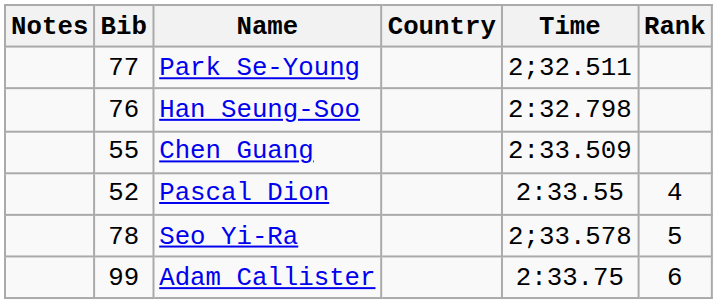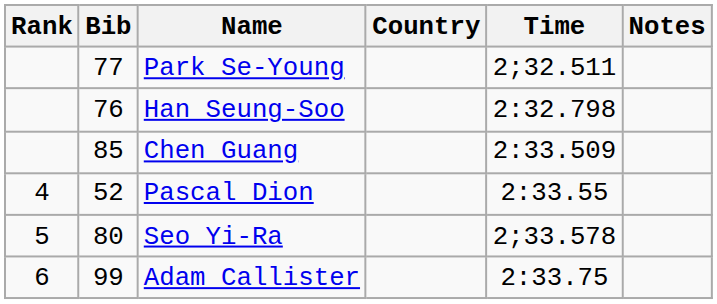 <table class="wikitable sortable" style="text-align:center">
 <tr>
-<th>Notes</th>
+<th>Rank</th>
 <th>Bib</th>
 <th>Name</th>
 <th>Country</th>
 <th>Time</th>
-<th>Rank</th>
+<th>Notes</th>
 </tr>
 <tr>
 <td></td>
 <td>77</td>
 <td align=left><a href='#'>Park Se-Young</a></td>
 <td align=left></td>
 <td>2;32.511</td>
 <td></td>
 </tr>
 <tr>
 <td></td>
 <td>76</td>
 <td align=left><a href='#'>Han Seung-Soo</a></td>
 <td align=left></td>
 <td>2:32.798</td>
 <td></td>
 </tr>
 <tr>
 <td></td>
-<td>55</td>
+<td>85</td>
 <td align=left><a href='#'>Chen Guang</a></td>
 <td align=left></td>
 <td>2:33.509</td>
 <td></td>
 </tr>
 <tr>
-<td></td>
+<td>4</td>
 <td>52</td>
 <td align=left><a href='#'>Pascal Dion</a></td>
 <td align=left></td>
 <td>2:33.55</td>
-<td>4</td>
+<td></td>
 </tr>
 <tr>
-<td></td>
-<td>78</td>
+<td>5</td>
+<td>80</td>
 <td align=left><a href='#'>Seo Yi-Ra</a></td>
 <td align=left></td>
 <td>2;33.578</td>
-<td>5</td>
+<td></td>
 </tr>
 <tr>
-<td></td>
+<td>6</td>
 <td>99</td>
 <td align=left><a href='#'>Adam Callister</a></td>
 <td align=left></td>
 <td>2:33.75</td>
-<td>6</td>
+<td></td>
 </tr>
 </table>
